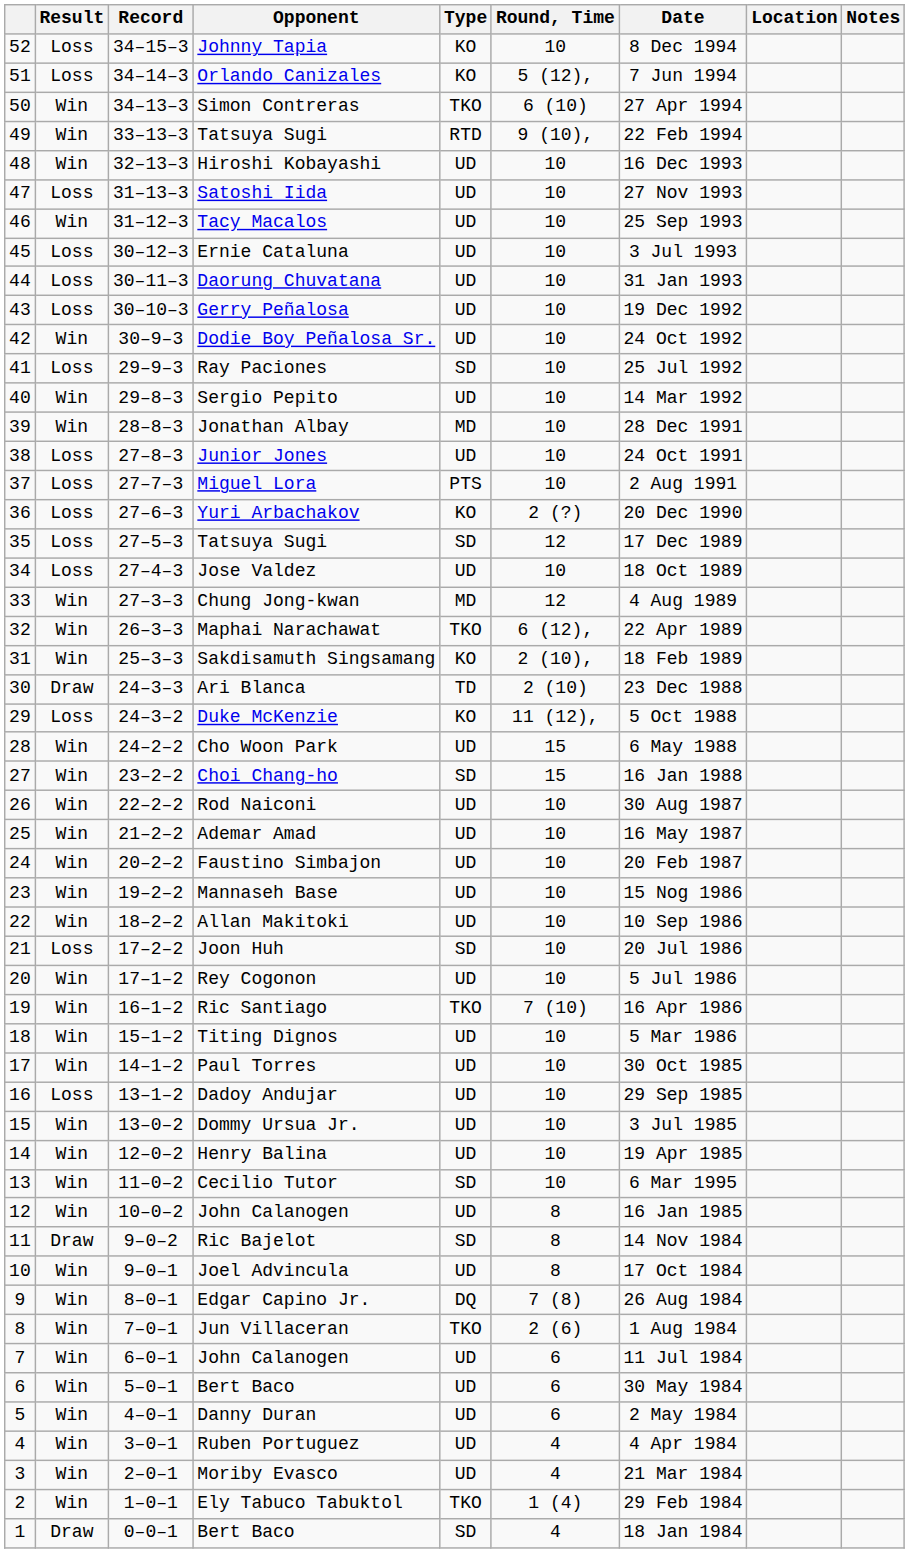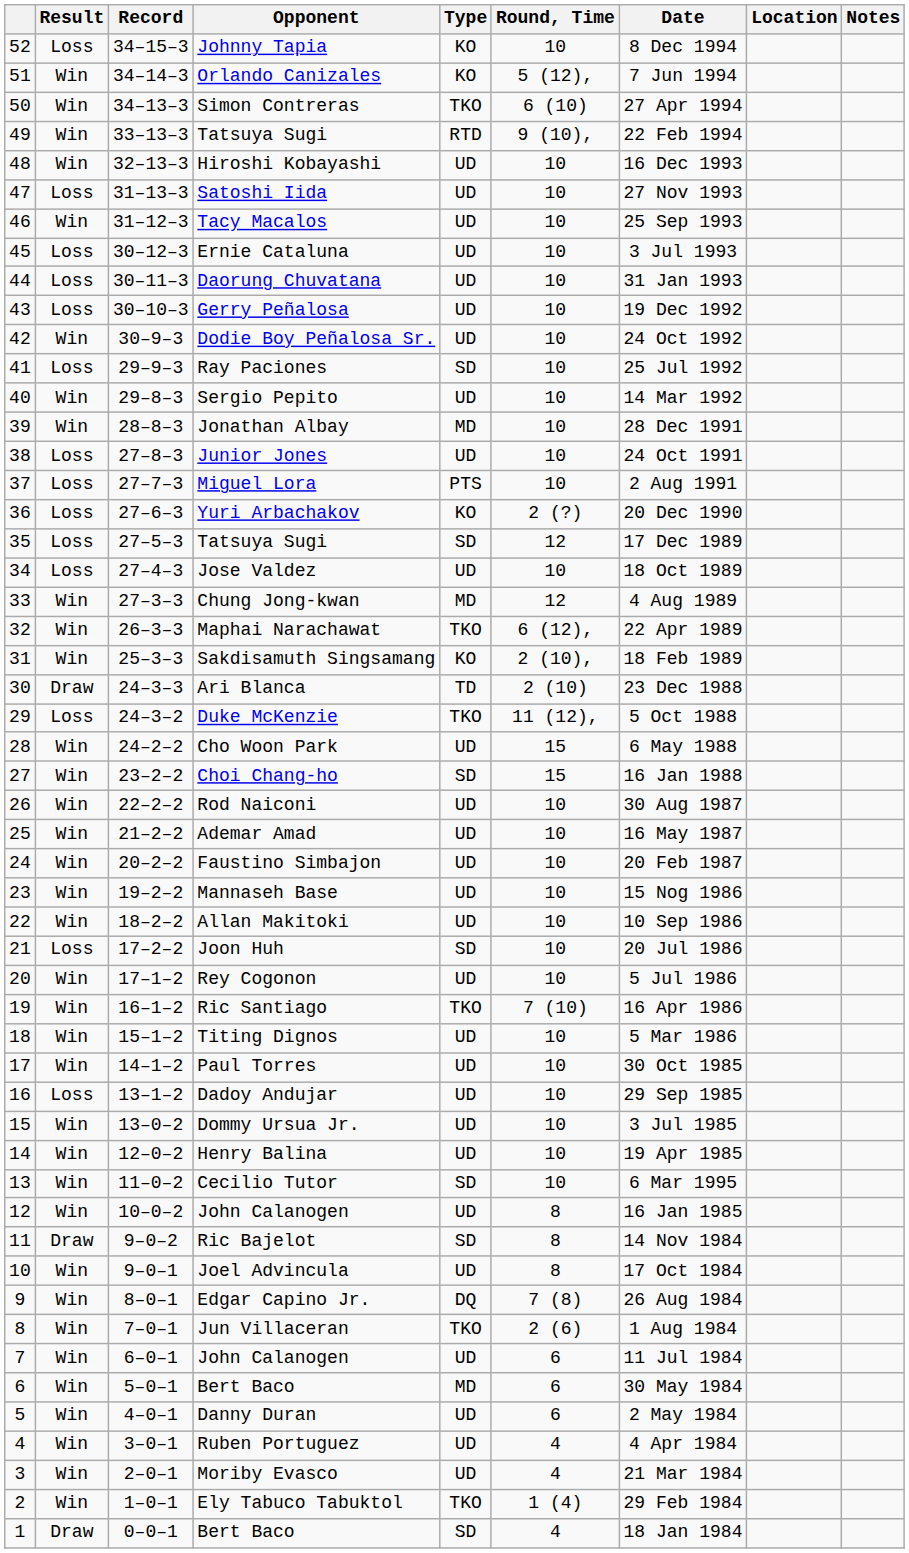 <table class="wikitable" style="text-align:center; font-size:95%">
 <tr>
 <th></th>
 <th>Result</th>
 <th>Record</th>
 <th>Opponent</th>
 <th>Type</th>
 <th>Round, Time</th>
 <th>Date</th>
 <th>Location</th>
 <th>Notes</th>
 </tr>
 <tr>
 <td>52</td>
 <td>Loss</td>
 <td>34–15–3</td>
 <td style="text-align:left;"><a href='#'>Johnny Tapia</a></td>
 <td>KO</td>
 <td>10</td>
 <td>8 Dec 1994</td>
 <td style="text-align:left;"></td>
 <td></td>
 </tr>
 <tr>
 <td>51</td>
-<td>Loss</td>
+<td>Win</td>
 <td>34–14–3</td>
 <td style="text-align:left;"><a href='#'>Orlando Canizales</a></td>
 <td>KO</td>
 <td>5 (12), </td>
 <td>7 Jun 1994</td>
 <td style="text-align:left;"></td>
 <td style="text-align:left;"></td>
 </tr>
 <tr>
 <td>50</td>
 <td>Win</td>
 <td>34–13–3</td>
 <td style="text-align:left;">Simon Contreras</td>
 <td>TKO</td>
 <td>6 (10)</td>
 <td>27 Apr 1994</td>
 <td style="text-align:left;"></td>
 <td></td>
 </tr>
 <tr>
 <td>49</td>
 <td>Win</td>
 <td>33–13–3</td>
 <td style="text-align:left;">Tatsuya Sugi</td>
 <td>RTD</td>
 <td>9 (10), </td>
 <td>22 Feb 1994</td>
 <td style="text-align:left;"></td>
 <td></td>
 </tr>
 <tr>
 <td>48</td>
 <td>Win</td>
 <td>32–13–3</td>
 <td style="text-align:left;">Hiroshi Kobayashi</td>
 <td>UD</td>
 <td>10</td>
 <td>16 Dec 1993</td>
 <td style="text-align:left;"></td>
 <td></td>
 </tr>
 <tr>
 <td>47</td>
 <td>Loss</td>
 <td>31–13–3</td>
 <td style="text-align:left;"><a href='#'>Satoshi Iida</a></td>
 <td>UD</td>
 <td>10</td>
 <td>27 Nov 1993</td>
 <td style="text-align:left;"></td>
 <td></td>
 </tr>
 <tr>
 <td>46</td>
 <td>Win</td>
 <td>31–12–3</td>
 <td style="text-align:left;"><a href='#'>Tacy Macalos</a></td>
 <td>UD</td>
 <td>10</td>
 <td>25 Sep 1993</td>
 <td style="text-align:left;"></td>
 <td></td>
 </tr>
 <tr>
 <td>45</td>
 <td>Loss</td>
 <td>30–12–3</td>
 <td style="text-align:left;">Ernie Cataluna</td>
 <td>UD</td>
 <td>10</td>
 <td>3 Jul 1993</td>
 <td style="text-align:left;"></td>
 <td></td>
 </tr>
 <tr>
 <td>44</td>
 <td>Loss</td>
 <td>30–11–3</td>
 <td style="text-align:left;"><a href='#'>Daorung Chuvatana</a></td>
 <td>UD</td>
 <td>10</td>
 <td>31 Jan 1993</td>
 <td style="text-align:left;"></td>
 <td></td>
 </tr>
 <tr>
 <td>43</td>
 <td>Loss</td>
 <td>30–10–3</td>
 <td style="text-align:left;"><a href='#'>Gerry Peñalosa</a></td>
 <td>UD</td>
 <td>10</td>
 <td>19 Dec 1992</td>
 <td style="text-align:left;"></td>
 <td></td>
 </tr>
 <tr>
 <td>42</td>
 <td>Win</td>
 <td>30–9–3</td>
 <td style="text-align:left;"><a href='#'>Dodie Boy Peñalosa Sr.</a></td>
 <td>UD</td>
 <td>10</td>
 <td>24 Oct 1992</td>
 <td style="text-align:left;"></td>
 <td></td>
 </tr>
 <tr>
 <td>41</td>
 <td>Loss</td>
 <td>29–9–3</td>
 <td style="text-align:left;">Ray Paciones</td>
 <td>SD</td>
 <td>10</td>
 <td>25 Jul 1992</td>
 <td style="text-align:left;"></td>
 <td></td>
 </tr>
 <tr>
 <td>40</td>
 <td>Win</td>
 <td>29–8–3</td>
 <td style="text-align:left;">Sergio Pepito</td>
 <td>UD</td>
 <td>10</td>
 <td>14 Mar 1992</td>
 <td style="text-align:left;"></td>
 <td></td>
 </tr>
 <tr>
 <td>39</td>
 <td>Win</td>
 <td>28–8–3</td>
 <td style="text-align:left;">Jonathan Albay</td>
 <td>MD</td>
 <td>10</td>
 <td>28 Dec 1991</td>
 <td style="text-align:left;"></td>
 <td></td>
 </tr>
 <tr>
 <td>38</td>
 <td>Loss</td>
 <td>27–8–3</td>
 <td style="text-align:left;"><a href='#'>Junior Jones</a></td>
 <td>UD</td>
 <td>10</td>
 <td>24 Oct 1991</td>
 <td style="text-align:left;"></td>
 <td></td>
 </tr>
 <tr>
 <td>37</td>
 <td>Loss</td>
 <td>27–7–3</td>
 <td style="text-align:left;"><a href='#'>Miguel Lora</a></td>
 <td>PTS</td>
 <td>10</td>
 <td>2 Aug 1991</td>
 <td style="text-align:left;"></td>
 <td></td>
 </tr>
 <tr>
 <td>36</td>
 <td>Loss</td>
 <td>27–6–3</td>
 <td style="text-align:left;"><a href='#'>Yuri Arbachakov</a></td>
 <td>KO</td>
 <td>2 (?)</td>
 <td>20 Dec 1990</td>
 <td style="text-align:left;"></td>
 <td></td>
 </tr>
 <tr>
 <td>35</td>
 <td>Loss</td>
 <td>27–5–3</td>
 <td style="text-align:left;">Tatsuya Sugi</td>
 <td>SD</td>
 <td>12</td>
 <td>17 Dec 1989</td>
 <td style="text-align:left;"></td>
 <td style="text-align:left;"></td>
 </tr>
 <tr>
 <td>34</td>
 <td>Loss</td>
 <td>27–4–3</td>
 <td style="text-align:left;">Jose Valdez</td>
 <td>UD</td>
 <td>10</td>
 <td>18 Oct 1989</td>
 <td style="text-align:left;"></td>
 <td></td>
 </tr>
 <tr>
 <td>33</td>
 <td>Win</td>
 <td>27–3–3</td>
 <td style="text-align:left;">Chung Jong-kwan</td>
 <td>MD</td>
 <td>12</td>
 <td>4 Aug 1989</td>
 <td style="text-align:left;"></td>
 <td style="text-align:left;"></td>
 </tr>
 <tr>
 <td>32</td>
 <td>Win</td>
 <td>26–3–3</td>
 <td style="text-align:left;">Maphai Narachawat</td>
 <td>TKO</td>
 <td>6 (12), </td>
 <td>22 Apr 1989</td>
 <td style="text-align:left;"></td>
 <td style="text-align:left;"></td>
 </tr>
 <tr>
 <td>31</td>
 <td>Win</td>
 <td>25–3–3</td>
 <td style="text-align:left;">Sakdisamuth Singsamang</td>
 <td>KO</td>
 <td>2 (10), </td>
 <td>18 Feb 1989</td>
 <td style="text-align:left;"></td>
 <td></td>
 </tr>
 <tr>
 <td>30</td>
 <td>Draw</td>
 <td>24–3–3</td>
 <td style="text-align:left;">Ari Blanca</td>
 <td>TD</td>
 <td>2 (10)</td>
 <td>23 Dec 1988</td>
 <td style="text-align:left;"></td>
 <td style="text-align:left;"></td>
 </tr>
 <tr>
 <td>29</td>
 <td>Loss</td>
 <td>24–3–2</td>
 <td style="text-align:left;"><a href='#'>Duke McKenzie</a></td>
-<td>KO</td>
+<td>TKO</td>
 <td>11 (12), </td>
 <td>5 Oct 1988</td>
 <td style="text-align:left;"></td>
 <td style="text-align:left;"></td>
 </tr>
 <tr>
 <td>28</td>
 <td>Win</td>
 <td>24–2–2</td>
 <td style="text-align:left;">Cho Woon Park</td>
 <td>UD</td>
 <td>15</td>
 <td>6 May 1988</td>
 <td style="text-align:left;"></td>
 <td style="text-align:left;"></td>
 </tr>
 <tr>
 <td>27</td>
 <td>Win</td>
 <td>23–2–2</td>
 <td style="text-align:left;"><a href='#'>Choi Chang-ho</a></td>
 <td>SD</td>
 <td>15</td>
 <td>16 Jan 1988</td>
 <td style="text-align:left;"></td>
 <td style="text-align:left;"></td>
 </tr>
 <tr>
 <td>26</td>
 <td>Win</td>
 <td>22–2–2</td>
 <td style="text-align:left;">Rod Naiconi</td>
 <td>UD</td>
 <td>10</td>
 <td>30 Aug 1987</td>
 <td style="text-align:left;"></td>
 <td></td>
 </tr>
 <tr>
 <td>25</td>
 <td>Win</td>
 <td>21–2–2</td>
 <td style="text-align:left;">Ademar Amad</td>
 <td>UD</td>
 <td>10</td>
 <td>16 May 1987</td>
 <td style="text-align:left;"></td>
 <td></td>
 </tr>
 <tr>
 <td>24</td>
 <td>Win</td>
 <td>20–2–2</td>
 <td style="text-align:left;">Faustino Simbajon</td>
 <td>UD</td>
 <td>10</td>
 <td>20 Feb 1987</td>
 <td style="text-align:left;"></td>
 <td></td>
 </tr>
 <tr>
 <td>23</td>
 <td>Win</td>
 <td>19–2–2</td>
 <td style="text-align:left;">Mannaseh Base</td>
 <td>UD</td>
 <td>10</td>
 <td>15 Nog 1986</td>
 <td style="text-align:left;"></td>
 <td></td>
 </tr>
 <tr>
 <td>22</td>
 <td>Win</td>
 <td>18–2–2</td>
 <td style="text-align:left;">Allan Makitoki</td>
 <td>UD</td>
 <td>10</td>
 <td>10 Sep 1986</td>
 <td style="text-align:left;"></td>
 <td></td>
 </tr>
 <tr>
 <td>21</td>
 <td>Loss</td>
 <td>17–2–2</td>
 <td style="text-align:left;">Joon Huh</td>
 <td>SD</td>
 <td>10</td>
 <td>20 Jul 1986</td>
 <td style="text-align:left;"></td>
 <td></td>
 </tr>
 <tr>
 <td>20</td>
 <td>Win</td>
 <td>17–1–2</td>
 <td style="text-align:left;">Rey Cogonon</td>
 <td>UD</td>
 <td>10</td>
 <td>5 Jul 1986</td>
 <td style="text-align:left;"></td>
 <td></td>
 </tr>
 <tr>
 <td>19</td>
 <td>Win</td>
 <td>16–1–2</td>
 <td style="text-align:left;">Ric Santiago</td>
 <td>TKO</td>
 <td>7 (10)</td>
 <td>16 Apr 1986</td>
 <td style="text-align:left;"></td>
 <td></td>
 </tr>
 <tr>
 <td>18</td>
 <td>Win</td>
 <td>15–1–2</td>
 <td style="text-align:left;">Titing Dignos</td>
 <td>UD</td>
 <td>10</td>
 <td>5 Mar 1986</td>
 <td style="text-align:left;"></td>
 <td></td>
 </tr>
 <tr>
 <td>17</td>
 <td>Win</td>
 <td>14–1–2</td>
 <td style="text-align:left;">Paul Torres</td>
 <td>UD</td>
 <td>10</td>
 <td>30 Oct 1985</td>
 <td style="text-align:left;"></td>
 <td></td>
 </tr>
 <tr>
 <td>16</td>
 <td>Loss</td>
 <td>13–1–2</td>
 <td style="text-align:left;">Dadoy Andujar</td>
 <td>UD</td>
 <td>10</td>
 <td>29 Sep 1985</td>
 <td style="text-align:left;"></td>
 <td></td>
 </tr>
 <tr>
 <td>15</td>
 <td>Win</td>
 <td>13–0–2</td>
 <td style="text-align:left;">Dommy Ursua Jr.</td>
 <td>UD</td>
 <td>10</td>
 <td>3 Jul 1985</td>
 <td style="text-align:left;"></td>
 <td></td>
 </tr>
 <tr>
 <td>14</td>
 <td>Win</td>
 <td>12–0–2</td>
 <td style="text-align:left;">Henry Balina</td>
 <td>UD</td>
 <td>10</td>
 <td>19 Apr 1985</td>
 <td style="text-align:left;"></td>
 <td></td>
 </tr>
 <tr>
 <td>13</td>
 <td>Win</td>
 <td>11–0–2</td>
 <td style="text-align:left;">Cecilio Tutor</td>
 <td>SD</td>
 <td>10</td>
 <td>6 Mar 1995</td>
 <td style="text-align:left;"></td>
 <td></td>
 </tr>
 <tr>
 <td>12</td>
 <td>Win</td>
 <td>10–0–2</td>
 <td style="text-align:left;">John Calanogen</td>
 <td>UD</td>
 <td>8</td>
 <td>16 Jan 1985</td>
 <td style="text-align:left;"></td>
 <td></td>
 </tr>
 <tr>
 <td>11</td>
 <td>Draw</td>
 <td>9–0–2</td>
 <td style="text-align:left;">Ric Bajelot</td>
 <td>SD</td>
 <td>8</td>
 <td>14 Nov 1984</td>
 <td style="text-align:left;"></td>
 <td></td>
 </tr>
 <tr>
 <td>10</td>
 <td>Win</td>
 <td>9–0–1</td>
 <td style="text-align:left;">Joel Advincula</td>
 <td>UD</td>
 <td>8</td>
 <td>17 Oct 1984</td>
 <td style="text-align:left;"></td>
 <td></td>
 </tr>
 <tr>
 <td>9</td>
 <td>Win</td>
 <td>8–0–1</td>
 <td style="text-align:left;">Edgar Capino Jr.</td>
 <td>DQ</td>
 <td>7 (8)</td>
 <td>26 Aug 1984</td>
 <td style="text-align:left;"></td>
 <td></td>
 </tr>
 <tr>
 <td>8</td>
 <td>Win</td>
 <td>7–0–1</td>
 <td style="text-align:left;">Jun Villaceran</td>
 <td>TKO</td>
 <td>2 (6)</td>
 <td>1 Aug 1984</td>
 <td style="text-align:left;"></td>
 <td></td>
 </tr>
 <tr>
 <td>7</td>
 <td>Win</td>
 <td>6–0–1</td>
 <td style="text-align:left;">John Calanogen</td>
 <td>UD</td>
 <td>6</td>
 <td>11 Jul 1984</td>
 <td style="text-align:left;"></td>
 <td></td>
 </tr>
 <tr>
 <td>6</td>
 <td>Win</td>
 <td>5–0–1</td>
 <td style="text-align:left;">Bert Baco</td>
-<td>UD</td>
+<td>MD</td>
 <td>6</td>
 <td>30 May 1984</td>
 <td style="text-align:left;"></td>
 <td></td>
 </tr>
 <tr>
 <td>5</td>
 <td>Win</td>
 <td>4–0–1</td>
 <td style="text-align:left;">Danny Duran</td>
 <td>UD</td>
 <td>6</td>
 <td>2 May 1984</td>
 <td style="text-align:left;"></td>
 <td></td>
 </tr>
 <tr>
 <td>4</td>
 <td>Win</td>
 <td>3–0–1</td>
 <td style="text-align:left;">Ruben Portuguez</td>
 <td>UD</td>
 <td>4</td>
 <td>4 Apr 1984</td>
 <td style="text-align:left;"></td>
 <td></td>
 </tr>
 <tr>
 <td>3</td>
 <td>Win</td>
 <td>2–0–1</td>
 <td style="text-align:left;">Moriby Evasco</td>
 <td>UD</td>
 <td>4</td>
 <td>21 Mar 1984</td>
 <td style="text-align:left;"></td>
 <td></td>
 </tr>
 <tr>
 <td>2</td>
 <td>Win</td>
 <td>1–0–1</td>
 <td style="text-align:left;">Ely Tabuco Tabuktol</td>
 <td>TKO</td>
 <td>1 (4)</td>
 <td>29 Feb 1984</td>
 <td style="text-align:left;"></td>
 <td></td>
 </tr>
 <tr>
 <td>1</td>
 <td>Draw</td>
 <td>0–0–1</td>
 <td style="text-align:left;">Bert Baco</td>
 <td>SD</td>
 <td>4</td>
 <td>18 Jan 1984</td>
 <td style="text-align:left;"></td>
 <td></td>
 </tr>
 </table>
